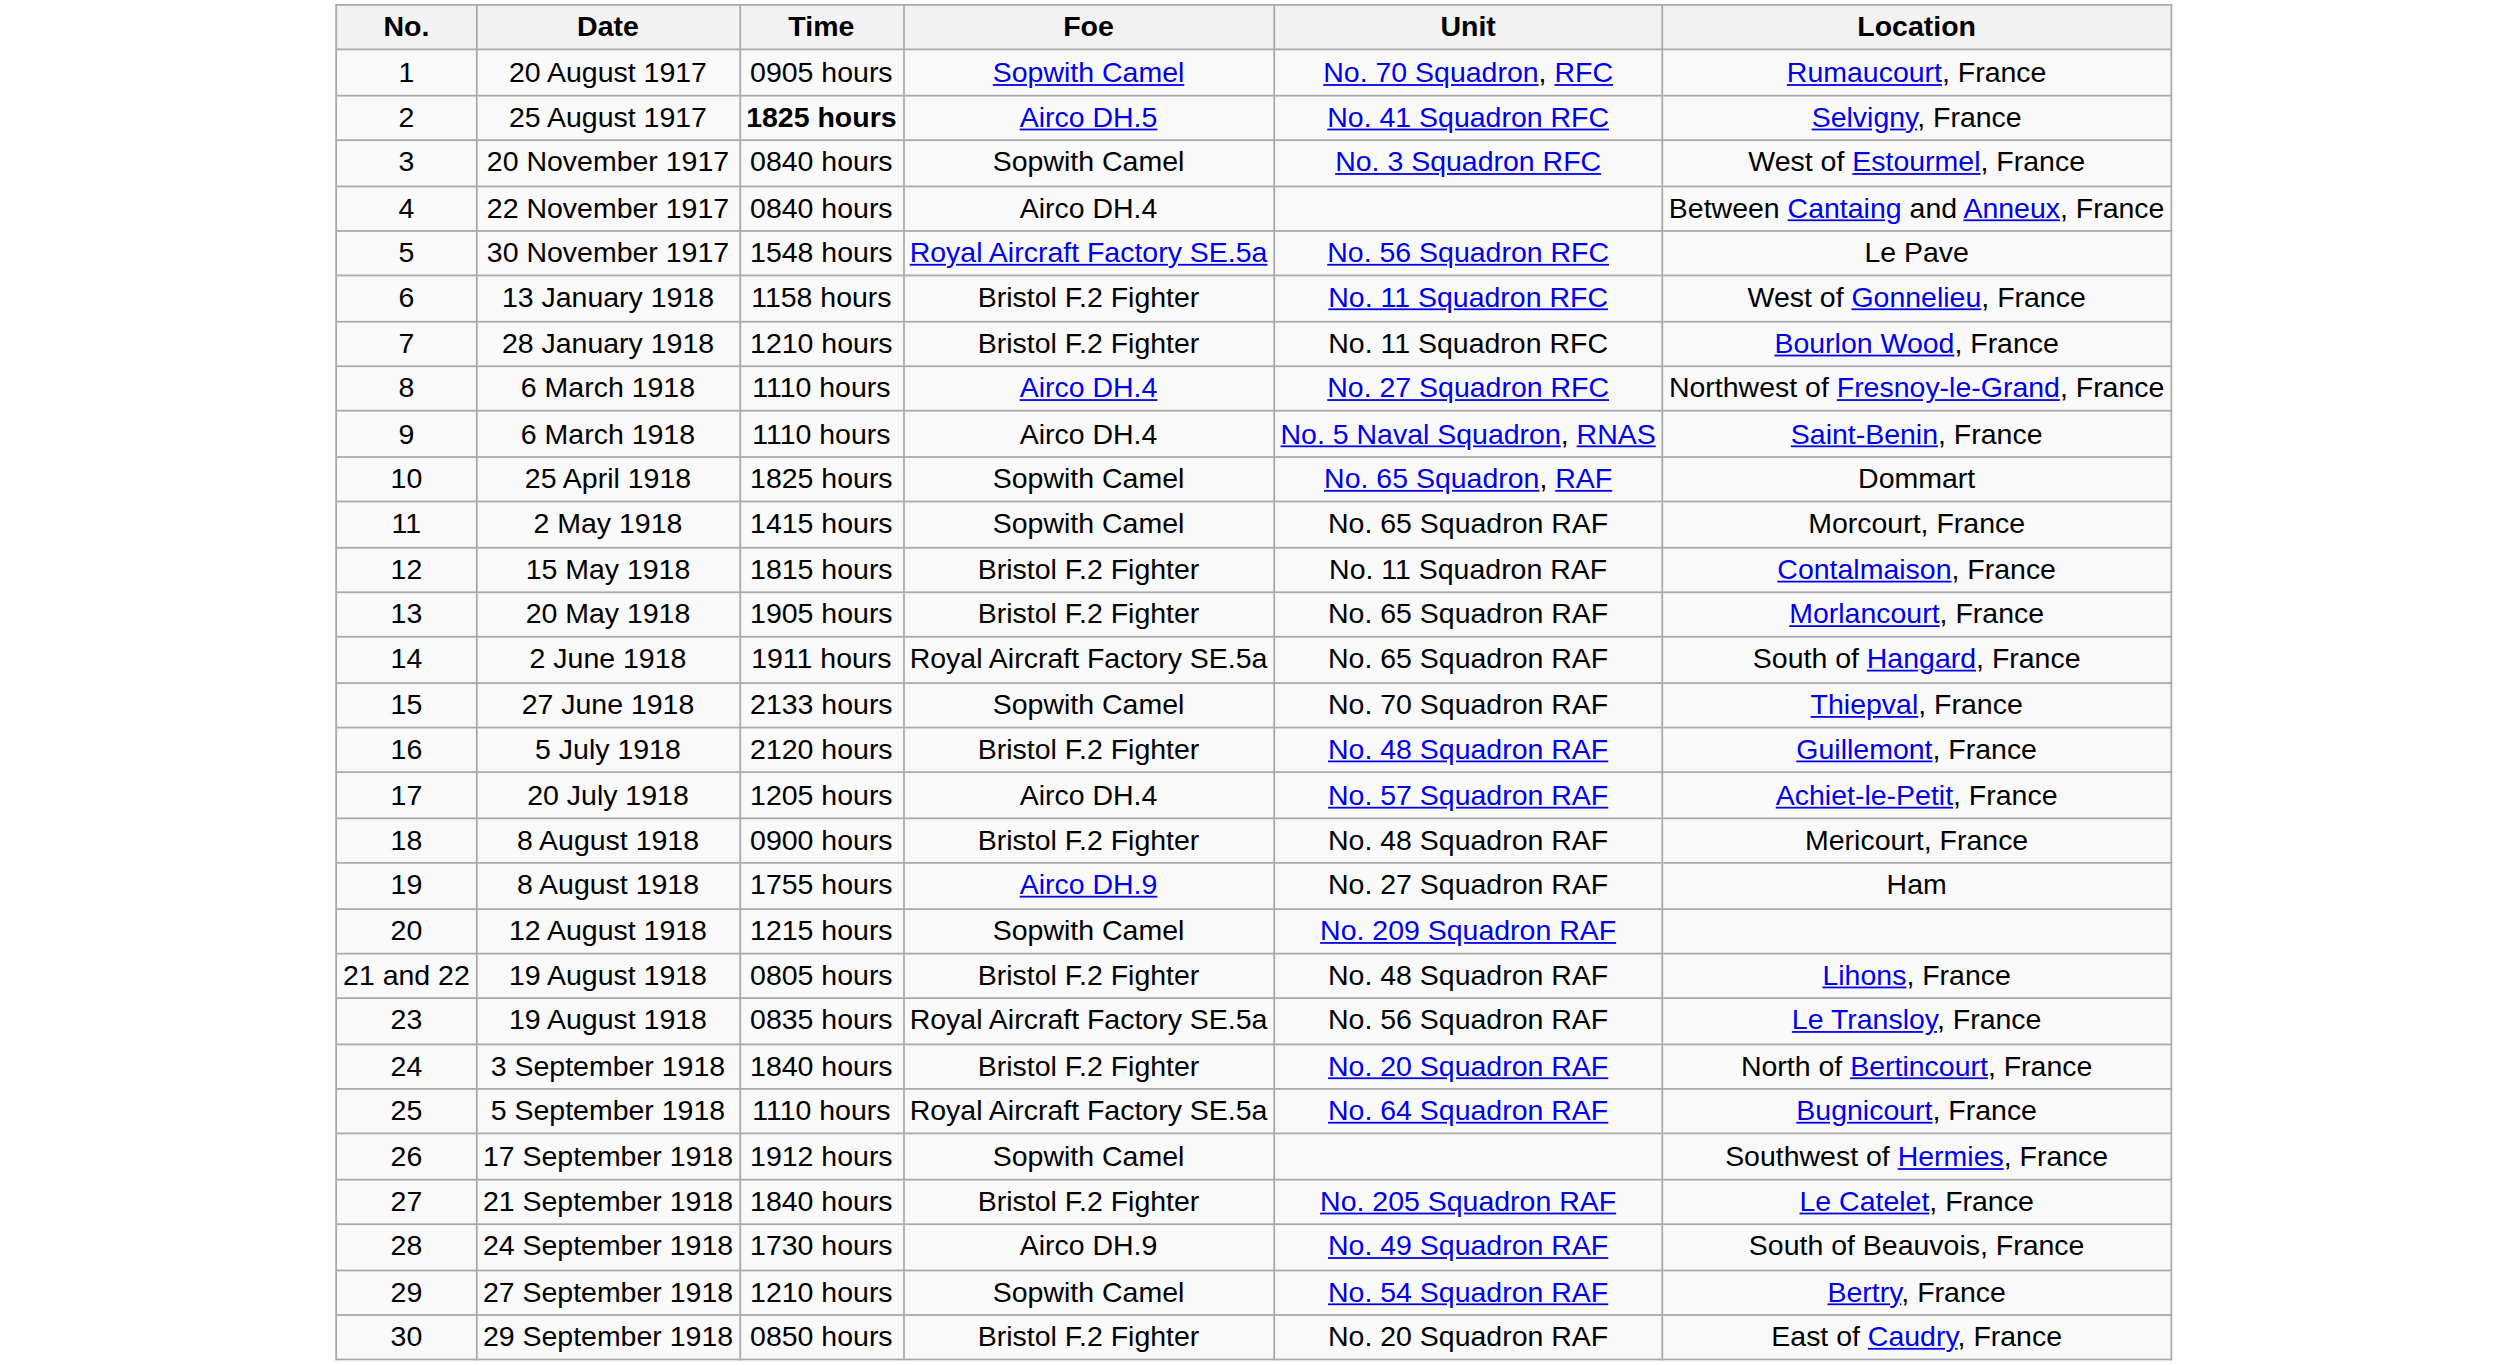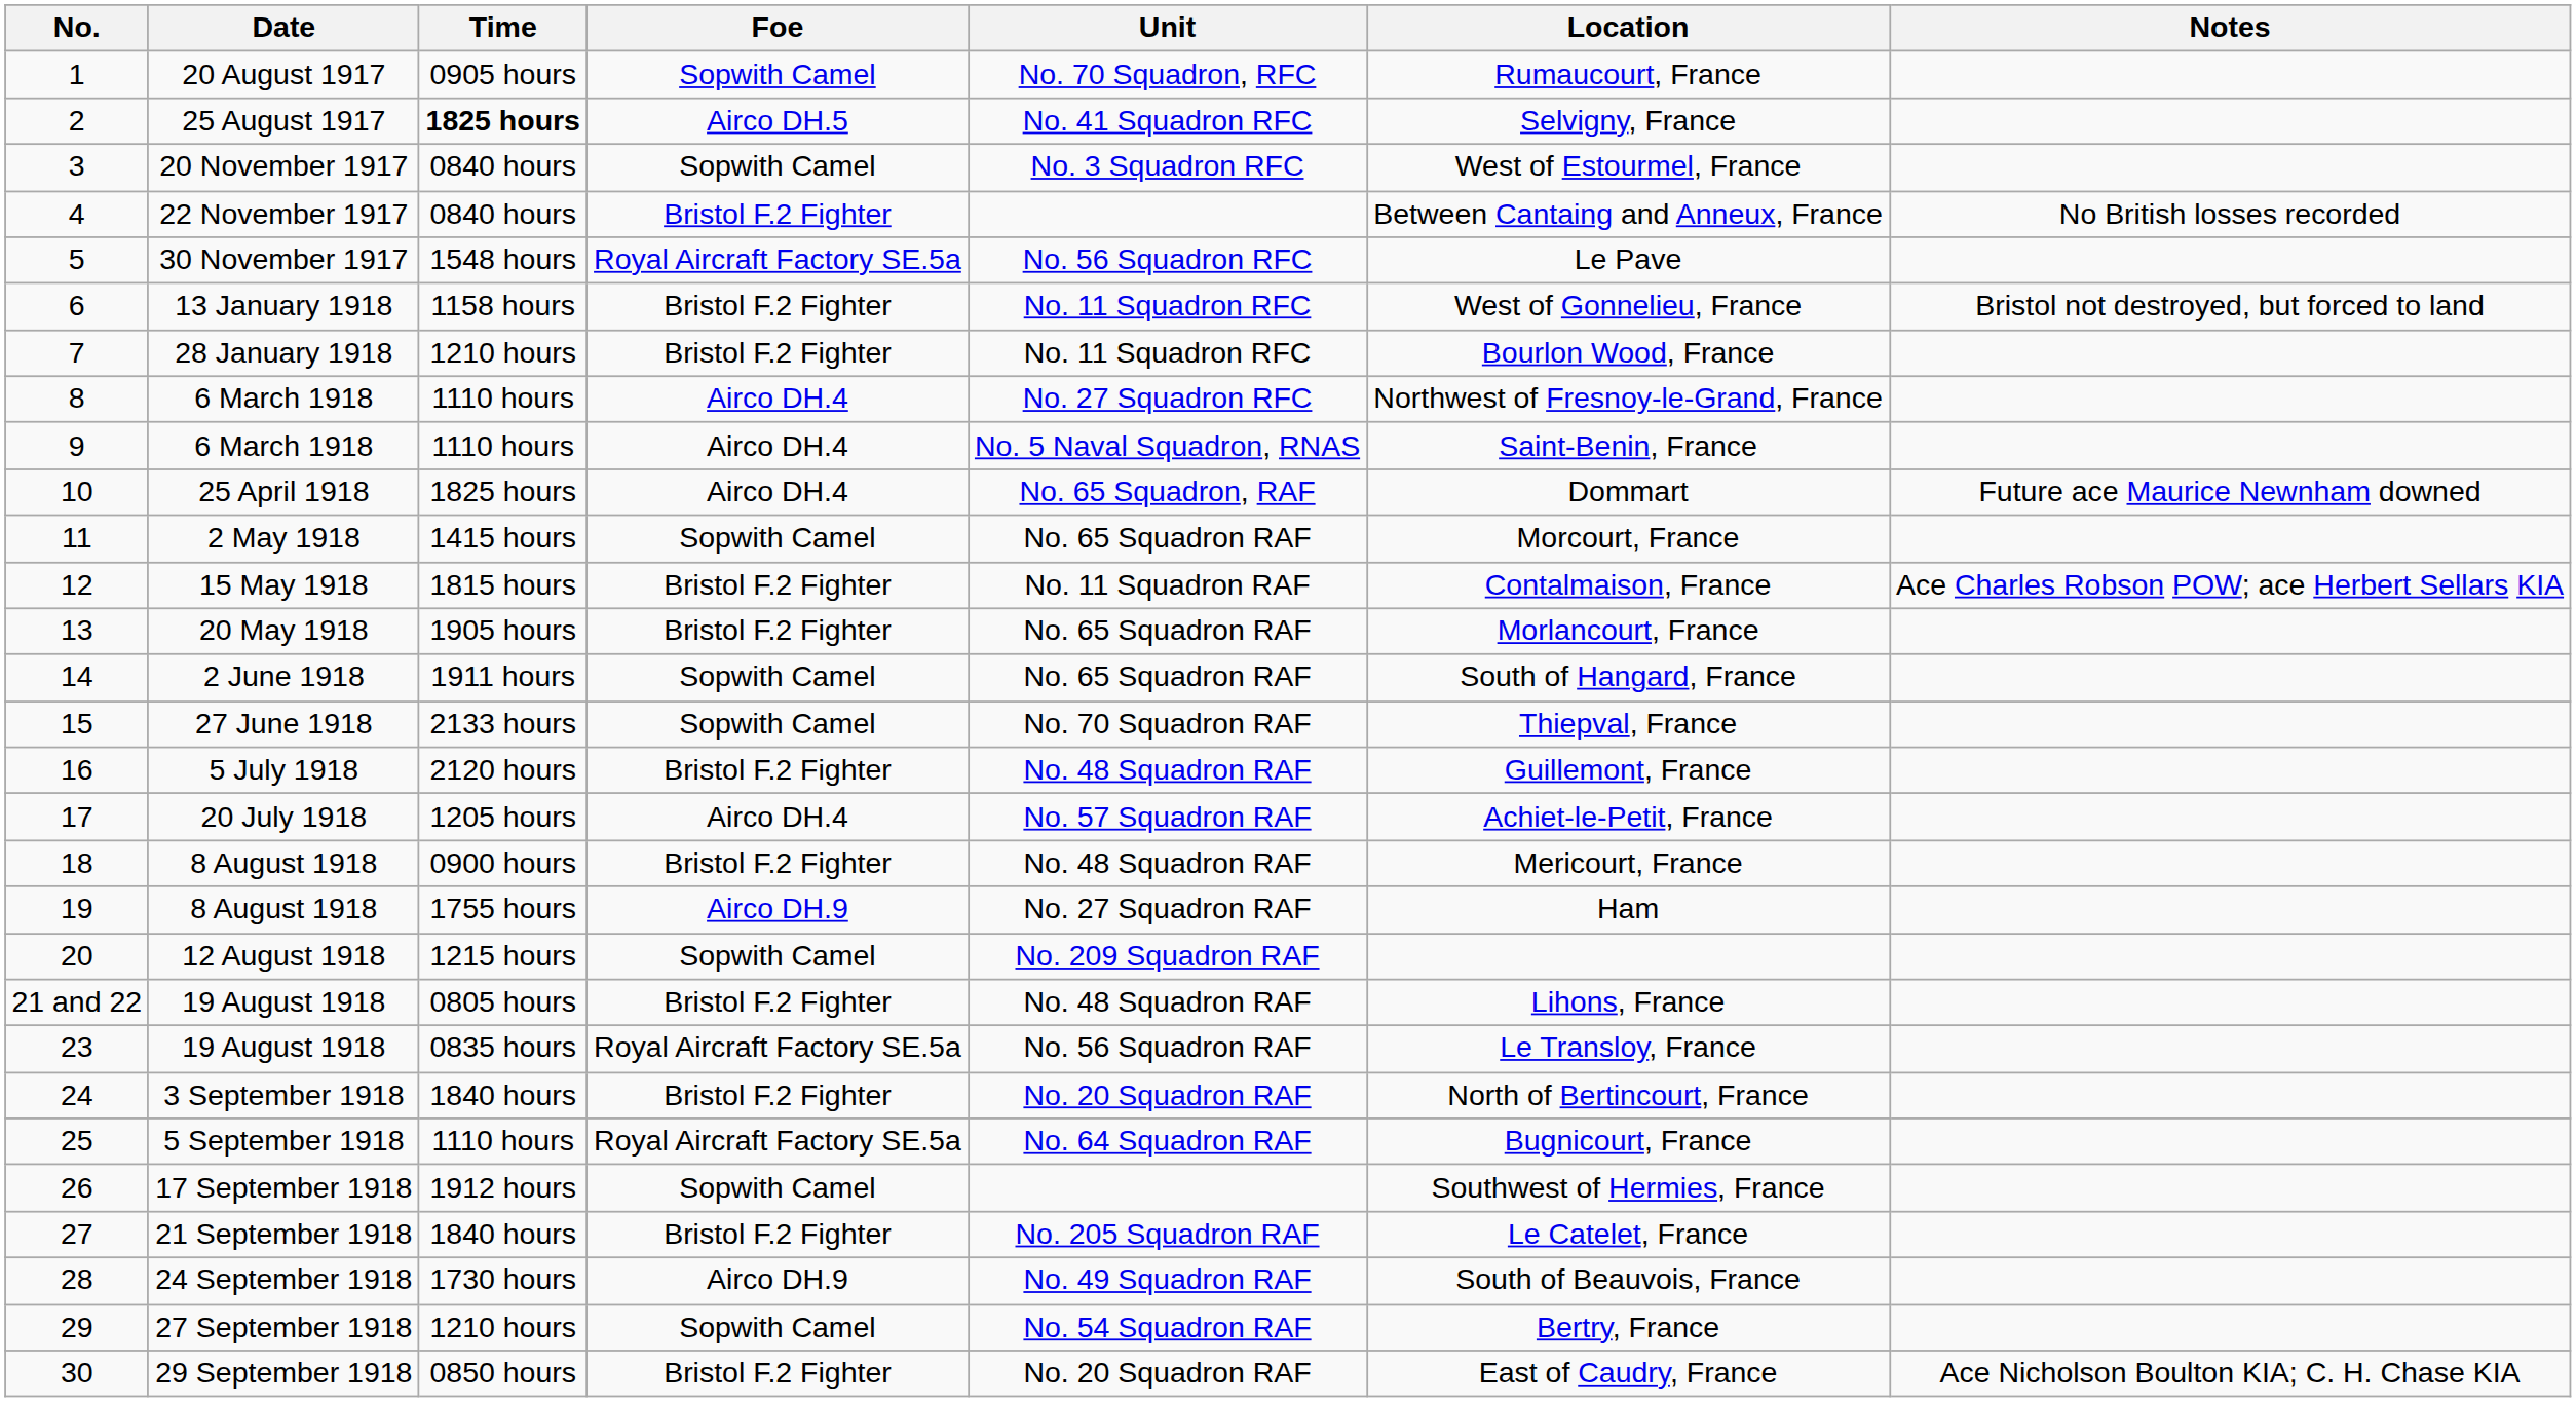 <table class="wikitable" border="1" style="margin: 1em auto 1em auto">
 <tr>
 <th>No.</th>
 <th>Date</th>
 <th>Time</th>
 <th>Foe</th>
 <th>Unit</th>
 <th>Location</th>
+<th>Notes</th>
 </tr>
 <tr>
 <td align="center">1</td>
 <td align="center">20 August 1917</td>
 <td align="center">0905 hours</td>
 <td align="center"><a href='#'>Sopwith Camel</a></td>
 <td align="center"><a href='#'>No. 70 Squadron</a>, <a href='#'>RFC</a></td>
 <td align="center"><a href='#'>Rumaucourt</a>, France</td>
+<td align="center"></td>
 </tr>
 <tr>
 <td align="center">2</td>
 <td align="center">25 August 1917</td>
 <td align="center"><strong>1825 hours</strong></td>
 <td align="center"><a href='#'>Airco DH.5</a></td>
 <td align="center"><a href='#'>No. 41 Squadron RFC</a></td>
 <td align="center"><a href='#'>Selvigny</a>, France</td>
+<td align="center"></td>
 </tr>
 <tr>
 <td align="center">3</td>
 <td align="center">20 November 1917</td>
 <td align="center">0840 hours</td>
 <td align="center">Sopwith Camel</td>
 <td align="center"><a href='#'>No. 3 Squadron RFC</a></td>
 <td align="center">West of <a href='#'>Estourmel</a>, France</td>
+<td align="center"></td>
 </tr>
 <tr>
 <td align="center">4</td>
 <td align="center">22 November 1917</td>
 <td align="center">0840 hours</td>
-<td align="center">Airco DH.4</td>
+<td align="center"><a href='#'>Bristol F.2 Fighter</a></td>
 <td align="center"></td>
 <td align="center">Between <a href='#'>Cantaing</a> and <a href='#'>Anneux</a>, France</td>
+<td align="center">No British losses recorded</td>
 </tr>
 <tr>
 <td align="center">5</td>
 <td align="center">30 November 1917</td>
 <td align="center">1548 hours</td>
 <td align="center"><a href='#'>Royal Aircraft Factory SE.5a</a></td>
 <td align="center"><a href='#'>No. 56 Squadron RFC</a></td>
 <td align="center">Le Pave</td>
+<td align="center"></td>
 </tr>
 <tr>
 <td align="center">6</td>
 <td align="center">13 January 1918</td>
 <td align="center">1158 hours</td>
 <td align="center">Bristol F.2 Fighter</td>
 <td align="center"><a href='#'>No. 11 Squadron RFC</a></td>
 <td align="center">West of <a href='#'>Gonnelieu</a>, France</td>
+<td align="center">Bristol not destroyed, but forced to land</td>
 </tr>
 <tr>
 <td align="center">7</td>
 <td align="center">28 January 1918</td>
 <td align="center">1210 hours</td>
 <td align="center">Bristol F.2 Fighter</td>
 <td align="center">No. 11 Squadron RFC</td>
 <td align="center"><a href='#'>Bourlon Wood</a>, France</td>
+<td align="center"></td>
 </tr>
 <tr>
 <td align="center">8</td>
 <td align="center">6 March 1918</td>
 <td align="center">1110 hours</td>
 <td align="center"><a href='#'>Airco DH.4</a></td>
 <td align="center"><a href='#'>No. 27 Squadron RFC</a></td>
 <td align="center">Northwest of <a href='#'>Fresnoy-le-Grand</a>, France</td>
+<td align="center"></td>
 </tr>
 <tr>
 <td align="center">9</td>
 <td align="center">6 March 1918</td>
 <td align="center">1110 hours</td>
 <td align="center">Airco DH.4</td>
 <td align="center"><a href='#'>No. 5 Naval Squadron</a>, <a href='#'>RNAS</a></td>
 <td align="center"><a href='#'>Saint-Benin</a>, France</td>
+<td align="center"></td>
 </tr>
 <tr>
 <td align="center">10</td>
 <td align="center">25 April 1918</td>
 <td align="center">1825 hours</td>
-<td align="center">Sopwith Camel</td>
+<td align="center">Airco DH.4</td>
 <td align="center"><a href='#'>No. 65 Squadron</a>, <a href='#'>RAF</a></td>
 <td align="center">Dommart</td>
+<td align="center">Future ace <a href='#'>Maurice Newnham</a> downed</td>
 </tr>
 <tr>
 <td align="center">11</td>
 <td align="center">2 May 1918</td>
 <td align="center">1415 hours</td>
 <td align="center">Sopwith Camel</td>
 <td align="center">No. 65 Squadron RAF</td>
 <td align="center">Morcourt, France</td>
+<td align="center"></td>
 </tr>
 <tr>
 <td align="center">12</td>
 <td align="center">15 May 1918</td>
 <td align="center">1815 hours</td>
 <td align="center">Bristol F.2 Fighter</td>
 <td align="center">No. 11 Squadron RAF</td>
 <td align="center"><a href='#'>Contalmaison</a>, France</td>
+<td align="center">Ace <a href='#'>Charles Robson</a> <a href='#'>POW</a>; ace <a href='#'>Herbert Sellars</a> <a href='#'>KIA</a></td>
 </tr>
 <tr>
 <td align="center">13</td>
 <td align="center">20 May 1918</td>
 <td align="center">1905 hours</td>
 <td align="center">Bristol F.2 Fighter</td>
 <td align="center">No. 65 Squadron RAF</td>
 <td align="center"><a href='#'>Morlancourt</a>, France</td>
+<td align="center"></td>
 </tr>
 <tr>
 <td align="center">14</td>
 <td align="center">2 June 1918</td>
 <td align="center">1911 hours</td>
-<td align="center">Royal Aircraft Factory SE.5a</td>
+<td align="center">Sopwith Camel</td>
 <td align="center">No. 65 Squadron RAF</td>
 <td align="center">South of <a href='#'>Hangard</a>, France</td>
+<td align="center"></td>
 </tr>
 <tr>
 <td align="center">15</td>
 <td align="center">27 June 1918</td>
 <td align="center">2133 hours</td>
 <td align="center">Sopwith Camel</td>
 <td align="center">No. 70 Squadron RAF</td>
 <td align="center"><a href='#'>Thiepval</a>, France</td>
+<td align="center"></td>
 </tr>
 <tr>
 <td align="center">16</td>
 <td align="center">5 July 1918</td>
 <td align="center">2120 hours</td>
 <td align="center">Bristol F.2 Fighter</td>
 <td align="center"><a href='#'>No. 48 Squadron RAF</a></td>
 <td align="center"><a href='#'>Guillemont</a>, France</td>
+<td align="center"></td>
 </tr>
 <tr>
 <td align="center">17</td>
 <td align="center">20 July 1918</td>
 <td align="center">1205 hours</td>
 <td align="center">Airco DH.4</td>
 <td align="center"><a href='#'>No. 57 Squadron RAF</a></td>
 <td align="center"><a href='#'>Achiet-le-Petit</a>, France</td>
+<td align="center"></td>
 </tr>
 <tr>
 <td align="center">18</td>
 <td align="center">8 August 1918</td>
 <td align="center">0900 hours</td>
 <td align="center">Bristol F.2 Fighter</td>
 <td align="center">No. 48 Squadron RAF</td>
 <td align="center">Mericourt, France</td>
+<td align="center"></td>
 </tr>
 <tr>
 <td align="center">19</td>
 <td align="center">8 August 1918</td>
 <td align="center">1755 hours</td>
 <td align="center"><a href='#'>Airco DH.9</a></td>
 <td align="center">No. 27 Squadron RAF</td>
 <td align="center">Ham</td>
+<td align="center"></td>
 </tr>
 <tr>
 <td align="center">20</td>
 <td align="center">12 August 1918</td>
 <td align="center">1215 hours</td>
 <td align="center">Sopwith Camel</td>
 <td align="center"><a href='#'>No. 209 Squadron RAF</a></td>
+<td align="center"></td>
 <td align="center"></td>
 </tr>
 <tr>
 <td align="center">21 and 22</td>
 <td align="center">19 August 1918</td>
 <td align="center">0805 hours</td>
 <td align="center">Bristol F.2 Fighter</td>
 <td align="center">No. 48 Squadron RAF</td>
 <td align="center"><a href='#'>Lihons</a>, France</td>
+<td align="center"></td>
 </tr>
 <tr>
 <td align="center">23</td>
 <td align="center">19 August 1918</td>
 <td align="center">0835 hours</td>
 <td align="center">Royal Aircraft Factory SE.5a</td>
 <td align="center">No. 56 Squadron RAF</td>
 <td align="center"><a href='#'>Le Transloy</a>, France</td>
+<td align="center"></td>
 </tr>
 <tr>
 <td align="center">24</td>
 <td align="center">3 September 1918</td>
 <td align="center">1840 hours</td>
 <td align="center">Bristol F.2 Fighter</td>
 <td align="center"><a href='#'>No. 20 Squadron RAF</a></td>
 <td align="center">North of <a href='#'>Bertincourt</a>, France</td>
+<td align="center"></td>
 </tr>
 <tr>
 <td align="center">25</td>
 <td align="center">5 September 1918</td>
 <td align="center">1110 hours</td>
 <td align="center">Royal Aircraft Factory SE.5a</td>
 <td align="center"><a href='#'>No. 64 Squadron RAF</a></td>
 <td align="center"><a href='#'>Bugnicourt</a>, France</td>
+<td align="center"></td>
 </tr>
 <tr>
 <td align="center">26</td>
 <td align="center">17 September 1918</td>
 <td align="center">1912 hours</td>
 <td align="center">Sopwith Camel</td>
 <td align="center"></td>
 <td align="center">Southwest of <a href='#'>Hermies</a>, France</td>
+<td align="center"></td>
 </tr>
 <tr>
 <td align="center">27</td>
 <td align="center">21 September 1918</td>
 <td align="center">1840 hours</td>
 <td align="center">Bristol F.2 Fighter</td>
 <td align="center"><a href='#'>No. 205 Squadron RAF</a></td>
 <td align="center"><a href='#'>Le Catelet</a>, France</td>
+<td align="center"></td>
 </tr>
 <tr>
 <td align="center">28</td>
 <td align="center">24 September 1918</td>
 <td align="center">1730 hours</td>
 <td align="center">Airco DH.9</td>
 <td align="center"><a href='#'>No. 49 Squadron RAF</a></td>
 <td align="center">South of Beauvois, France</td>
+<td align="center"></td>
 </tr>
 <tr>
 <td align="center">29</td>
 <td align="center">27 September 1918</td>
 <td align="center">1210 hours</td>
 <td align="center">Sopwith Camel</td>
 <td align="center"><a href='#'>No. 54 Squadron RAF</a></td>
 <td align="center"><a href='#'>Bertry</a>, France</td>
+<td align="center"></td>
 </tr>
 <tr>
 <td align="center">30</td>
 <td align="center">29 September 1918</td>
 <td align="center">0850 hours</td>
 <td align="center">Bristol F.2 Fighter</td>
 <td align="center">No. 20 Squadron RAF</td>
 <td align="center">East of <a href='#'>Caudry</a>, France</td>
+<td align="center">Ace Nicholson Boulton KIA; C. H. Chase KIA</td>
 </tr>
 </table>
